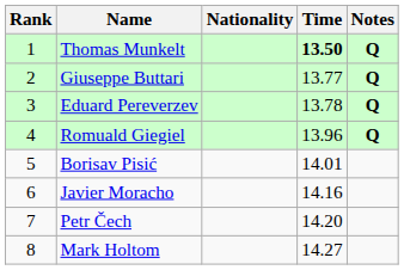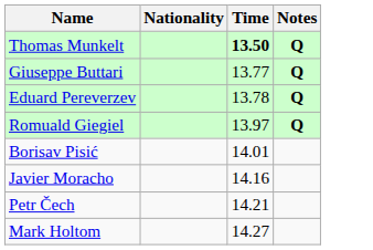 <table class="wikitable sortable" style="text-align:center">
 <tr>
-<th>Rank</th>
 <th>Name</th>
 <th>Nationality</th>
 <th>Time</th>
 <th>Notes</th>
 </tr>
 <tr bgcolor=ccffcc>
-<td>1</td>
 <td align=left><a href='#'>Thomas Munkelt</a></td>
 <td align=left></td>
 <td><strong>13.50</strong></td>
 <td><strong>Q</strong></td>
 </tr>
 <tr bgcolor=ccffcc>
-<td>2</td>
 <td align=left><a href='#'>Giuseppe Buttari</a></td>
 <td align=left></td>
 <td>13.77</td>
 <td><strong>Q</strong></td>
 </tr>
 <tr bgcolor=ccffcc>
-<td>3</td>
 <td align=left><a href='#'>Eduard Pereverzev</a></td>
 <td align=left></td>
 <td>13.78</td>
 <td><strong>Q</strong></td>
 </tr>
 <tr bgcolor=ccffcc>
-<td>4</td>
 <td align=left><a href='#'>Romuald Giegiel</a></td>
 <td align=left></td>
-<td>13.96</td>
+<td>13.97</td>
 <td><strong>Q</strong></td>
 </tr>
 <tr>
-<td>5</td>
 <td align=left><a href='#'>Borisav Pisić</a></td>
 <td align=left></td>
 <td>14.01</td>
 <td></td>
 </tr>
 <tr>
-<td>6</td>
 <td align=left><a href='#'>Javier Moracho</a></td>
 <td align=left></td>
 <td>14.16</td>
 <td></td>
 </tr>
 <tr>
-<td>7</td>
 <td align=left><a href='#'>Petr Čech</a></td>
 <td align=left></td>
-<td>14.20</td>
+<td>14.21</td>
 <td></td>
 </tr>
 <tr>
-<td>8</td>
 <td align=left><a href='#'>Mark Holtom</a></td>
 <td align=left></td>
 <td>14.27</td>
 <td></td>
 </tr>
 </table>
